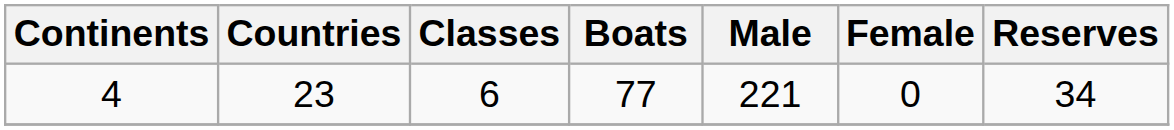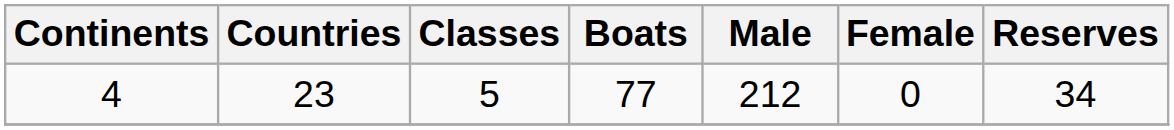 <table class="wikitable">
 <tr>
 <th width=50>Continents</th>
 <th width=50>Countries</th>
 <th width=50>Classes</th>
 <th width=50>Boats</th>
 <th width=50>Male</th>
 <th width=50>Female</th>
 <th width=50>Reserves</th>
 </tr>
 <tr>
 <td align="center">4</td>
 <td align="center">23</td>
-<td align="center">6</td>
+<td align="center">5</td>
 <td align="center">77</td>
-<td align="center">221</td>
+<td align="center">212</td>
 <td align="center">0</td>
 <td align="center">34</td>
 </tr>
 <tr>
 </tr>
 </table>
